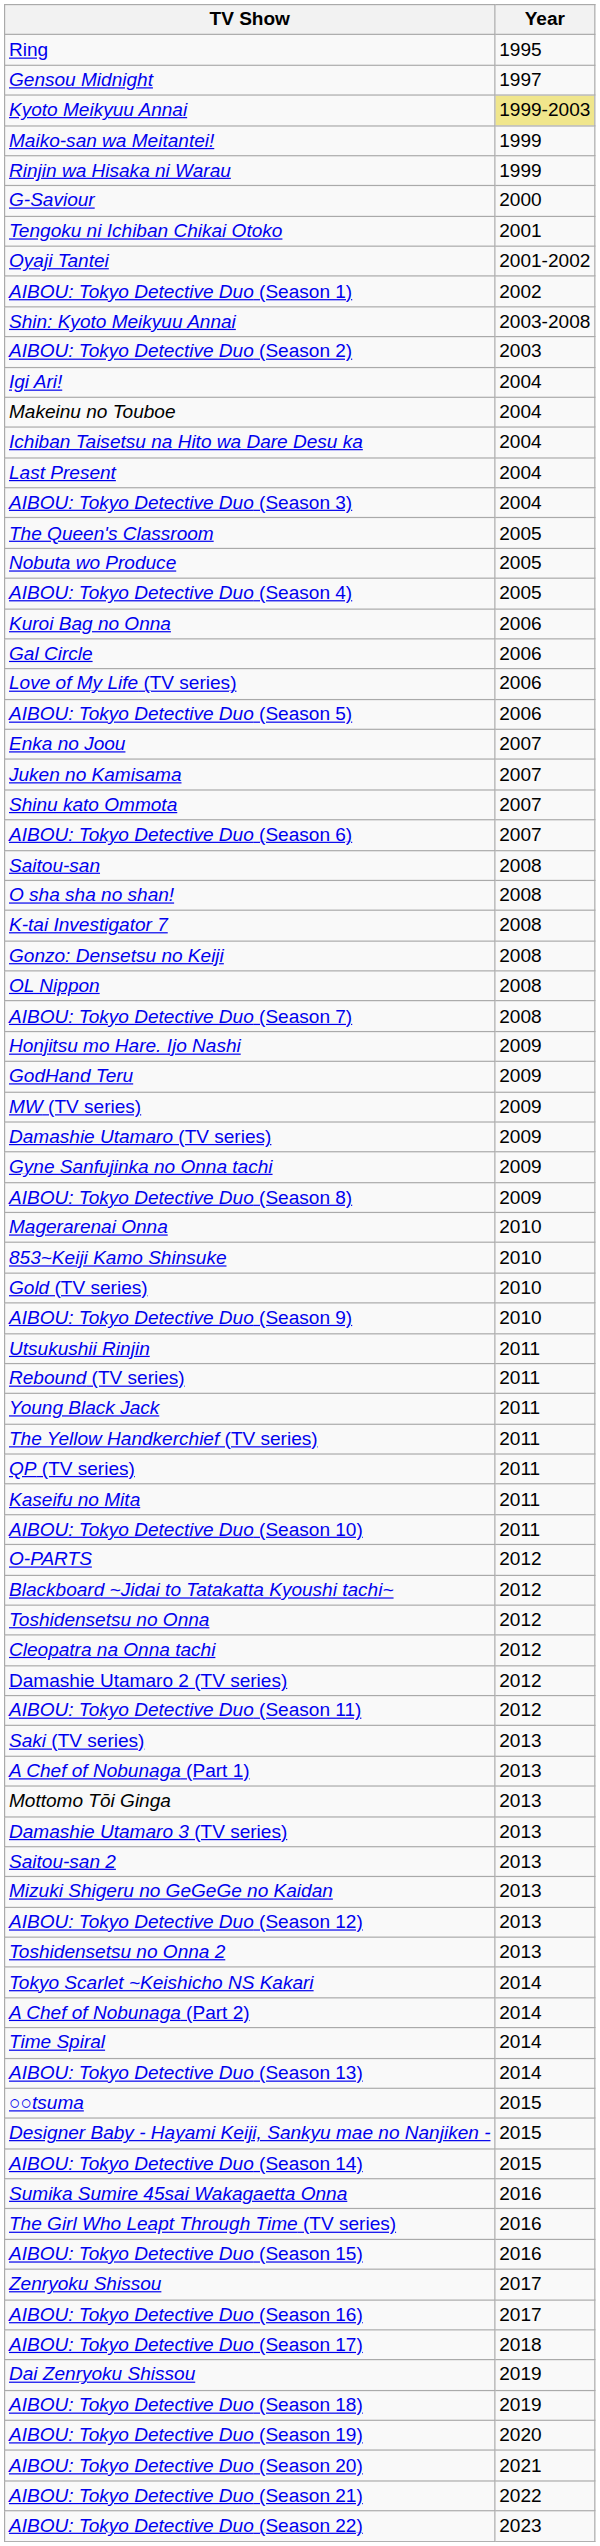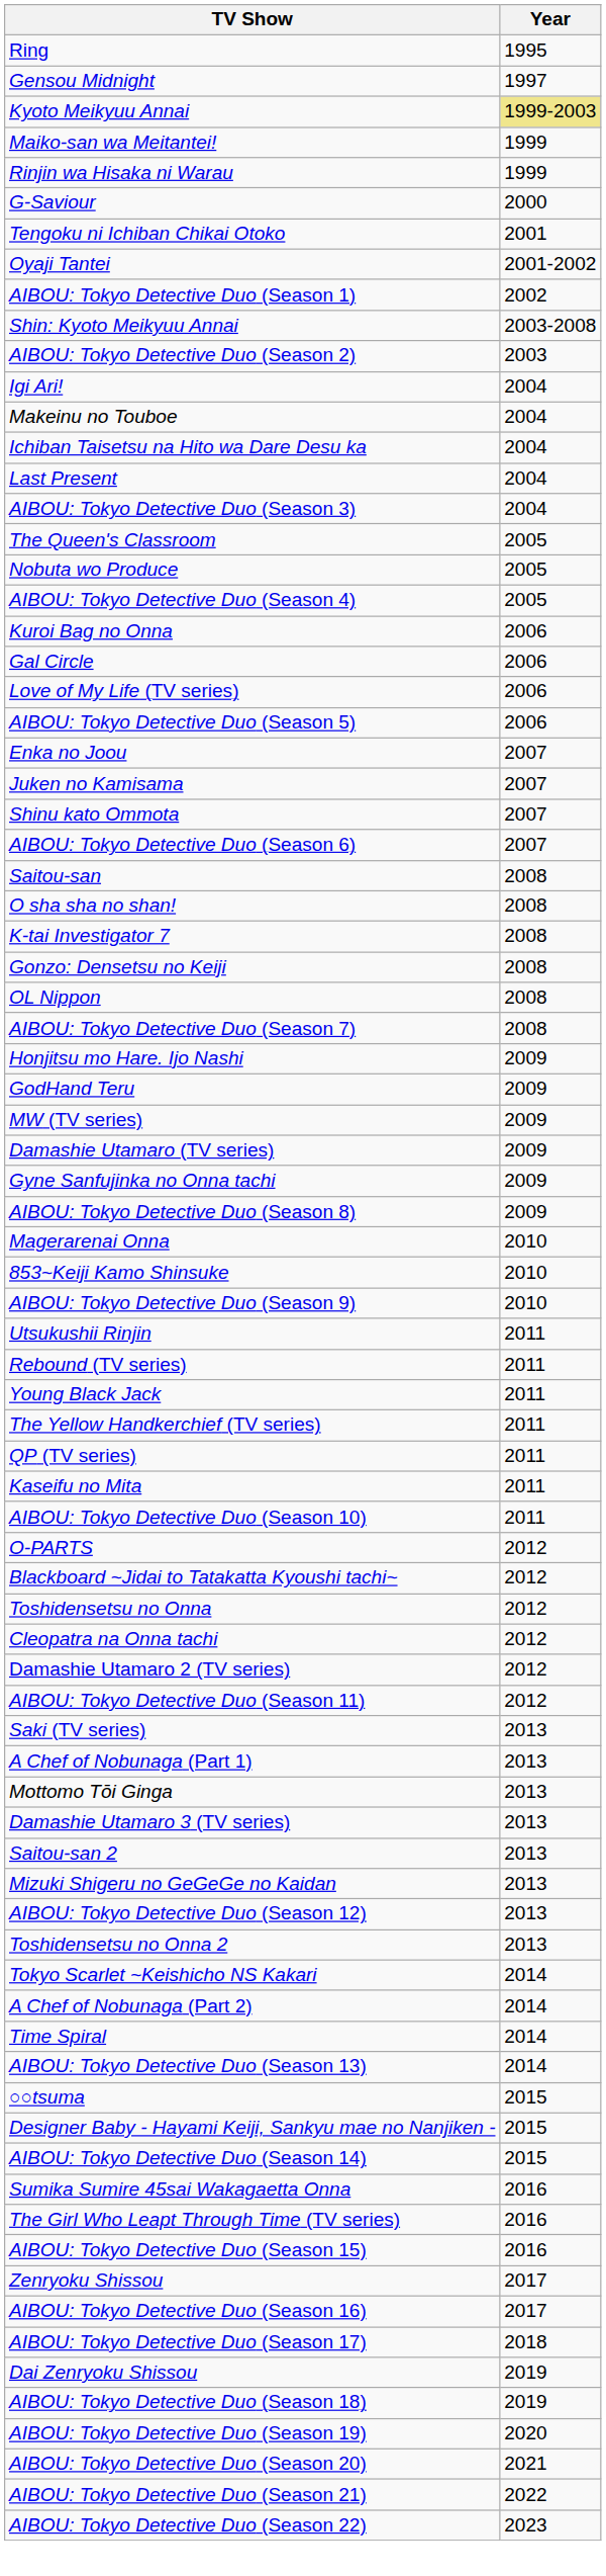 <table class="wikitable">
 <tr>
 <th>TV Show</th>
 <th>Year</th>
 </tr>
 <tr>
 <td><a href='#'>Ring</a></td>
 <td>1995</td>
 </tr>
 <tr>
 <td><a href='#'><em>Gensou Midnight</em></a></td>
 <td>1997</td>
 </tr>
 <tr>
 <td><a href='#'><em>Kyoto Meikyuu Annai</em></a></td>
 <td style="background: khaki;">1999-2003</td>
 </tr>
 <tr>
 <td><a href='#'><em>Maiko-san wa Meitantei!</em></a></td>
 <td>1999</td>
 </tr>
 <tr>
 <td><a href='#'><em>Rinjin wa Hisaka ni Warau</em></a></td>
 <td>1999</td>
 </tr>
 <tr>
 <td><em><a href='#'>G-Saviour</a></em></td>
 <td>2000</td>
 </tr>
 <tr>
 <td><a href='#'><em>Tengoku ni Ichiban Chikai Otoko</em></a></td>
 <td>2001</td>
 </tr>
 <tr>
 <td><a href='#'><em>Oyaji Tantei</em></a></td>
 <td>2001-2002</td>
 </tr>
 <tr>
 <td><a href='#'><em>AIBOU: Tokyo Detective Duo</em> (Season 1)</a></td>
 <td>2002</td>
 </tr>
 <tr>
 <td><a href='#'><em>Shin: Kyoto Meikyuu Annai</em></a></td>
 <td>2003-2008</td>
 </tr>
 <tr>
 <td><a href='#'><em>AIBOU: Tokyo Detective Duo</em> (Season 2)</a></td>
 <td>2003</td>
 </tr>
 <tr>
 <td><a href='#'><em>Igi Ari!</em></a></td>
 <td>2004</td>
 </tr>
 <tr>
 <td><em>Makeinu no Touboe</em></td>
 <td>2004</td>
 </tr>
 <tr>
 <td><a href='#'><em>Ichiban Taisetsu na Hito wa Dare Desu ka</em></a></td>
 <td>2004</td>
 </tr>
 <tr>
 <td><a href='#'><em>Last Present</em></a></td>
 <td>2004</td>
 </tr>
 <tr>
 <td><a href='#'><em>AIBOU: Tokyo Detective Duo</em> (Season 3)</a></td>
 <td>2004</td>
 </tr>
 <tr>
 <td><em><a href='#'>The Queen's Classroom</a></em></td>
 <td>2005</td>
 </tr>
 <tr>
 <td><em><a href='#'>Nobuta wo Produce</a></em></td>
 <td>2005</td>
 </tr>
 <tr>
 <td><a href='#'><em>AIBOU: Tokyo Detective Duo</em> (Season 4)</a></td>
 <td>2005</td>
 </tr>
 <tr>
 <td><a href='#'><em>Kuroi Bag no Onna</em></a></td>
 <td>2006</td>
 </tr>
 <tr>
 <td><em><a href='#'>Gal Circle</a></em></td>
 <td>2006</td>
 </tr>
 <tr>
 <td><a href='#'><em>Love of My Life</em> (TV series)</a></td>
 <td>2006</td>
 </tr>
 <tr>
 <td><a href='#'><em>AIBOU: Tokyo Detective Duo</em> (Season 5)</a></td>
 <td>2006</td>
 </tr>
 <tr>
 <td><a href='#'><em>Enka no Joou</em></a></td>
 <td>2007</td>
 </tr>
 <tr>
 <td><a href='#'><em>Juken no Kamisama</em></a></td>
 <td>2007</td>
 </tr>
 <tr>
 <td><a href='#'><em>Shinu kato Ommota</em></a></td>
 <td>2007</td>
 </tr>
 <tr>
 <td><a href='#'><em>AIBOU: Tokyo Detective Duo</em> (Season 6)</a></td>
 <td>2007</td>
 </tr>
 <tr>
 <td><a href='#'><em>Saitou-san</em></a></td>
 <td>2008</td>
 </tr>
 <tr>
 <td><a href='#'><em>O sha sha no shan!</em></a></td>
 <td>2008</td>
 </tr>
 <tr>
 <td><em><a href='#'>K-tai Investigator 7</a></em></td>
 <td>2008</td>
 </tr>
 <tr>
 <td><a href='#'><em>Gonzo: Densetsu no Keiji</em></a></td>
 <td>2008</td>
 </tr>
 <tr>
 <td><a href='#'><em>OL Nippon</em></a></td>
 <td>2008</td>
 </tr>
 <tr>
 <td><a href='#'><em>AIBOU: Tokyo Detective Duo</em> (Season 7)</a></td>
 <td>2008</td>
 </tr>
 <tr>
 <td><a href='#'><em>Honjitsu mo Hare. Ijo Nashi</em></a></td>
 <td>2009</td>
 </tr>
 <tr>
 <td><em><a href='#'>GodHand Teru</a></em></td>
 <td>2009</td>
 </tr>
 <tr>
 <td><a href='#'><em>MW</em> (TV series)</a></td>
 <td>2009</td>
 </tr>
 <tr>
 <td><a href='#'><em>Damashie Utamaro</em> (TV series)</a></td>
 <td>2009</td>
 </tr>
 <tr>
 <td><a href='#'><em>Gyne Sanfujinka no Onna tachi</em></a></td>
 <td>2009</td>
 </tr>
 <tr>
 <td><a href='#'><em>AIBOU: Tokyo Detective Duo</em> (Season 8)</a></td>
 <td>2009</td>
 </tr>
 <tr>
 <td><em><a href='#'>Magerarenai Onna</a></em></td>
 <td>2010</td>
 </tr>
 <tr>
 <td><a href='#'><em>853~Keiji Kamo Shinsuke</em></a></td>
 <td>2010</td>
 </tr>
 <tr>
-<td><a href='#'><em>Gold</em> (TV series)</a></td>
-<td>2010</td>
-</tr>
-<tr>
 <td><a href='#'><em>AIBOU: Tokyo Detective Duo</em> (Season 9)</a></td>
 <td>2010</td>
 </tr>
 <tr>
 <td><a href='#'><em>Utsukushii Rinjin</em></a></td>
 <td>2011</td>
 </tr>
 <tr>
 <td><a href='#'><em>Rebound</em> (TV series)</a></td>
 <td>2011</td>
 </tr>
 <tr>
 <td><a href='#'><em>Young Black Jack</em></a></td>
 <td>2011</td>
 </tr>
 <tr>
 <td><a href='#'><em>The Yellow Handkerchief</em> (TV series)</a></td>
 <td>2011</td>
 </tr>
 <tr>
 <td><a href='#'><em>QP</em> (TV series)</a></td>
 <td>2011</td>
 </tr>
 <tr>
 <td><em><a href='#'>Kaseifu no Mita</a></em></td>
 <td>2011</td>
 </tr>
 <tr>
 <td><a href='#'><em>AIBOU: Tokyo Detective Duo</em> (Season 10)</a></td>
 <td>2011</td>
 </tr>
 <tr>
 <td><a href='#'><em>O-PARTS</em></a></td>
 <td>2012</td>
 </tr>
 <tr>
 <td><a href='#'><em>Blackboard ~Jidai to Tatakatta Kyoushi tachi~</em></a></td>
 <td>2012</td>
 </tr>
 <tr>
 <td><a href='#'><em>Toshidensetsu no Onna</em></a></td>
 <td>2012</td>
 </tr>
 <tr>
 <td><a href='#'><em>Cleopatra na Onna tachi</em></a></td>
 <td>2012</td>
 </tr>
 <tr>
 <td><a href='#'>Damashie Utamaro 2 (TV series)</a></td>
 <td>2012</td>
 </tr>
 <tr>
 <td><a href='#'><em>AIBOU: Tokyo Detective Duo</em> (Season 11)</a></td>
 <td>2012</td>
 </tr>
 <tr>
 <td><a href='#'><em>Saki</em> (TV series)</a></td>
 <td>2013</td>
 </tr>
 <tr>
 <td><a href='#'><em>A Chef of Nobunaga</em> (Part 1)</a></td>
 <td>2013</td>
 </tr>
 <tr>
 <td><em>Mottomo Tōi Ginga</em></td>
 <td>2013</td>
 </tr>
 <tr>
 <td><a href='#'><em>Damashie Utamaro 3</em> (TV series)</a></td>
 <td>2013</td>
 </tr>
 <tr>
 <td><a href='#'><em>Saitou-san 2</em></a></td>
 <td>2013</td>
 </tr>
 <tr>
 <td><a href='#'><em>Mizuki Shigeru no GeGeGe no Kaidan</em></a></td>
 <td>2013</td>
 </tr>
 <tr>
 <td><a href='#'><em>AIBOU: Tokyo Detective Duo</em> (Season 12)</a></td>
 <td>2013</td>
 </tr>
 <tr>
 <td><a href='#'><em>Toshidensetsu no Onna 2</em></a></td>
 <td>2013</td>
 </tr>
 <tr>
 <td><a href='#'><em>Tokyo Scarlet ~Keishicho NS Kakari</em></a></td>
 <td>2014</td>
 </tr>
 <tr>
 <td><a href='#'><em>A Chef of Nobunaga</em> (Part 2)</a></td>
 <td>2014</td>
 </tr>
 <tr>
 <td><a href='#'><em>Time Spiral</em></a></td>
 <td>2014</td>
 </tr>
 <tr>
 <td><a href='#'><em>AIBOU: Tokyo Detective Duo</em> (Season 13)</a></td>
 <td>2014</td>
 </tr>
 <tr>
 <td><a href='#'><em>○○tsuma</em></a></td>
 <td>2015</td>
 </tr>
 <tr>
 <td><em><a href='#'>Designer Baby - Hayami Keiji, Sankyu mae no Nanjiken -</a></em></td>
 <td>2015</td>
 </tr>
 <tr>
 <td><a href='#'><em>AIBOU: Tokyo Detective Duo</em> (Season 14)</a></td>
 <td>2015</td>
 </tr>
 <tr>
 <td><a href='#'><em>Sumika Sumire 45sai Wakagaetta Onna</em></a></td>
 <td>2016</td>
 </tr>
 <tr>
 <td><a href='#'><em>The Girl Who Leapt Through Time</em> (TV series)</a></td>
 <td>2016</td>
 </tr>
 <tr>
 <td><a href='#'><em>AIBOU: Tokyo Detective Duo</em> (Season 15)</a></td>
 <td>2016</td>
 </tr>
 <tr>
 <td><a href='#'><em>Zenryoku Shissou</em></a></td>
 <td>2017</td>
 </tr>
 <tr>
 <td><a href='#'><em>AIBOU: Tokyo Detective Duo</em> (Season 16)</a></td>
 <td>2017</td>
 </tr>
 <tr>
 <td><a href='#'><em>AIBOU: Tokyo Detective Duo</em> (Season 17)</a></td>
 <td>2018</td>
 </tr>
 <tr>
 <td><em><a href='#'>Dai Zenryoku Shissou</a></em></td>
 <td>2019</td>
 </tr>
 <tr>
 <td><a href='#'><em>AIBOU: Tokyo Detective Duo</em> (Season 18)</a></td>
 <td>2019</td>
 </tr>
 <tr>
 <td><a href='#'><em>AIBOU: Tokyo Detective Duo</em> (Season 19)</a></td>
 <td>2020</td>
 </tr>
 <tr>
 <td><a href='#'><em>AIBOU: Tokyo Detective Duo</em> (Season 20)</a></td>
 <td>2021</td>
 </tr>
 <tr>
 <td><a href='#'><em>AIBOU: Tokyo Detective Duo</em> (Season 21)</a></td>
 <td>2022</td>
 </tr>
 <tr>
 <td><a href='#'><em>AIBOU: Tokyo Detective Duo</em> (Season 22)</a></td>
 <td>2023</td>
 </tr>
 </table>
